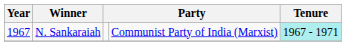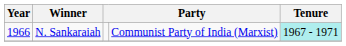 <table class="wikitable sortable">
 <tr>
 <th>Year</th>
 <th>Winner</th>
 <th colspan=2>Party</th>
 <th>Tenure</th>
 </tr>
 <tr>
-<td><a href='#'>1967</a></td>
+<td><a href='#'>1966</a></td>
 <td><a href='#'>N. Sankaraiah</a></td>
 <td></td>
 <td><a href='#'>Communist Party of India (Marxist)</a></td>
 <td style="background: paleturquoise;">1967 - 1971</td>
 </tr>
 <tr>
 </tr>
 </table>
